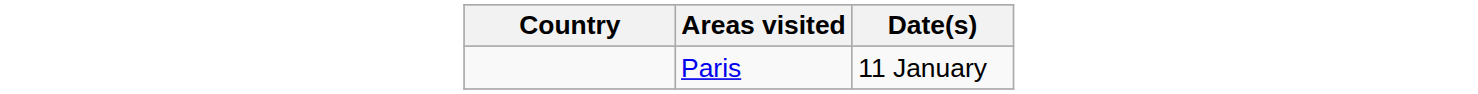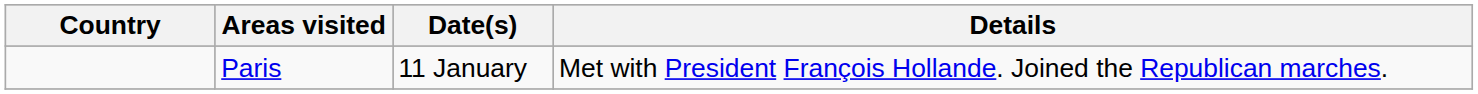 <table class="wikitable sortable outercollapse" style="margin: 1em auto 1em auto">
 <tr>
 <th width="120">Country</th>
 <th width="100">Areas visited</th>
 <th width="90">Date(s)</th>
+<th style="width:550px;" class="unsortable">Details</th>
 </tr>
 <tr>
 <td></td>
 <td><a href='#'>Paris</a></td>
 <td>11 January</td>
+<td>Met with <a href='#'>President</a> <a href='#'>François Hollande</a>. Joined the <a href='#'>Republican marches</a>.</td>
 </tr>
 </table>
